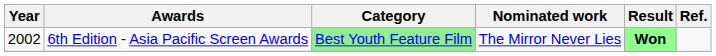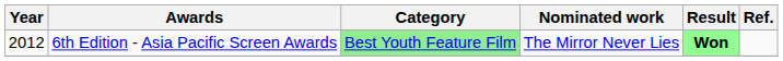 <table class="wikitable" >
 <tr>
 <th>Year</th>
 <th>Awards</th>
 <th>Category</th>
 <th>Nominated work</th>
 <th>Result</th>
 <th>Ref.</th>
 </tr>
 <tr>
-<td align="center" rowspan="1">2002</td>
+<td align="center" rowspan="1">2012</td>
 <td align="center"><a href='#'>6th Edition</a> - <a href='#'>Asia Pacific Screen Awards</a></td>
 <td align="left" style="background: lightgreen;"><a href='#'>Best Youth Feature Film</a></td>
 <td align="center" rowspan="2"><a href='#'>The Mirror Never Lies</a></td>
 <td style="background: #90ff90; color: black; vertical-align: middle; text-align:center;"><strong>Won</strong></td>
 <td></td>
 </tr>
 <tr>
 </tr>
 </table>
